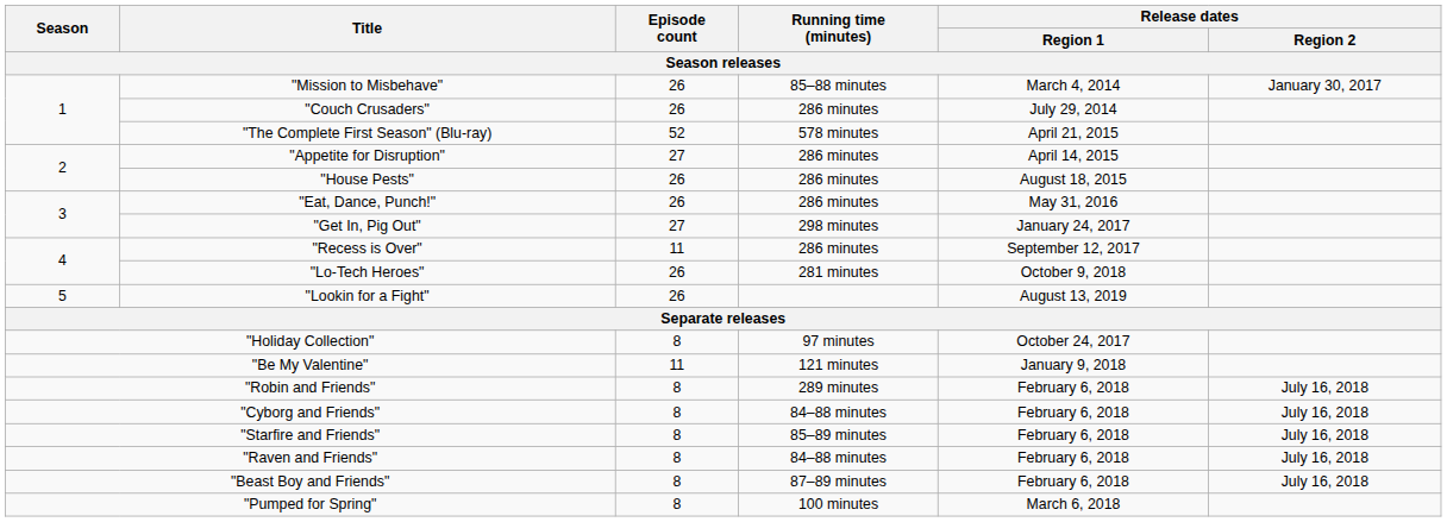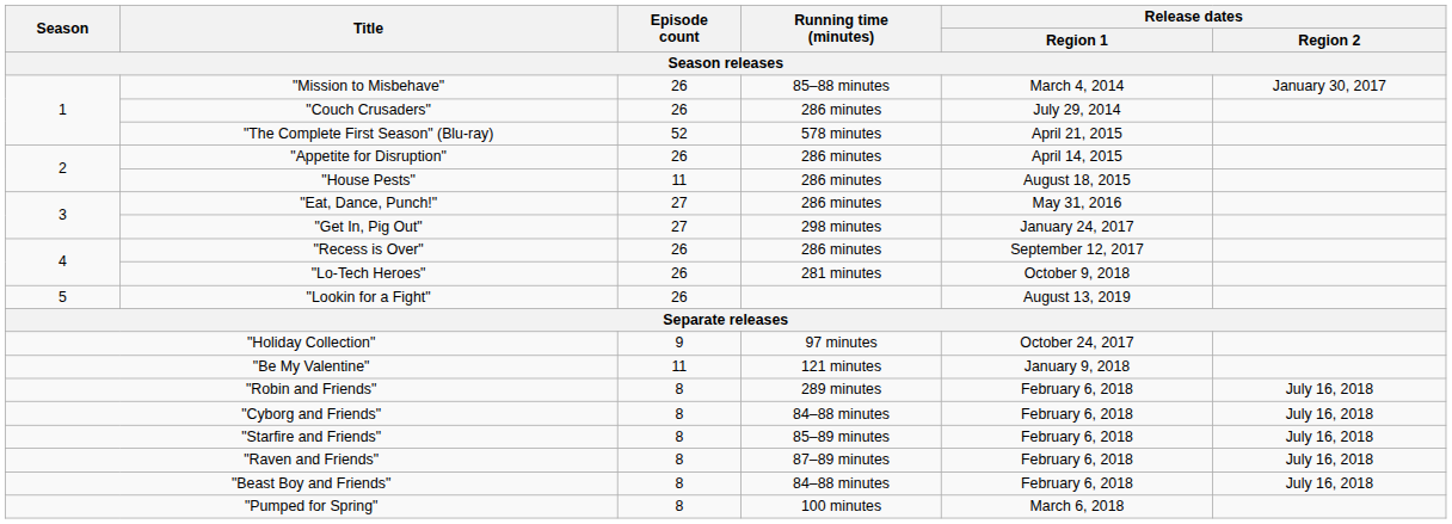 <table class="wikitable" style="text-align:center; width:99%">
 <tr>
 <th rowspan="2">Season</th>
 <th rowspan="2">Title</th>
 <th rowspan="2">Episode<br>count</th>
 <th rowspan="2">Running time<br>(minutes)</th>
 <th colspan="2">Release dates</th>
 </tr>
 <tr>
 <th scope="col">Region 1</th>
 <th scope="col">Region 2</th>
 </tr>
 <tr>
 <th colspan="6">Season releases</th>
 </tr>
 <tr>
 <td rowspan="3">1</td>
 <td>"Mission to Misbehave"</td>
 <td>26</td>
 <td>85–88 minutes</td>
 <td>March 4, 2014</td>
 <td>January 30, 2017</td>
 </tr>
 <tr>
 <td>"Couch Crusaders"</td>
 <td>26</td>
 <td>286 minutes</td>
 <td>July 29, 2014</td>
 <td></td>
 </tr>
 <tr>
 <td>"The Complete First Season" (Blu-ray)</td>
 <td>52</td>
 <td>578 minutes</td>
 <td>April 21, 2015</td>
 <td></td>
 </tr>
 <tr>
 <td rowspan="2">2</td>
 <td>"Appetite for Disruption"</td>
-<td>27</td>
+<td>26</td>
 <td>286 minutes</td>
 <td>April 14, 2015</td>
 <td></td>
 </tr>
 <tr>
 <td>"House Pests"</td>
-<td>26</td>
+<td>11</td>
 <td>286 minutes</td>
 <td>August 18, 2015</td>
 <td></td>
 </tr>
 <tr>
 <td rowspan="2">3</td>
 <td>"Eat, Dance, Punch!"</td>
-<td>26</td>
+<td>27</td>
 <td>286 minutes</td>
 <td>May 31, 2016</td>
 <td></td>
 </tr>
 <tr>
 <td>"Get In, Pig Out"</td>
 <td>27</td>
 <td>298 minutes</td>
 <td>January 24, 2017</td>
 <td></td>
 </tr>
 <tr>
 <td rowspan="2">4</td>
 <td>"Recess is Over"</td>
-<td>11</td>
+<td>26</td>
 <td>286 minutes</td>
 <td>September 12, 2017</td>
 <td></td>
 </tr>
 <tr>
 <td>"Lo-Tech Heroes"</td>
 <td>26</td>
 <td>281 minutes</td>
 <td>October 9, 2018</td>
 <td></td>
 </tr>
 <tr>
 <td rowspan="1">5</td>
 <td>"Lookin for a Fight"</td>
 <td>26</td>
 <td></td>
 <td>August 13, 2019</td>
 <td></td>
 </tr>
 <tr>
 <th colspan="6">Separate releases</th>
 </tr>
 <tr>
 <td colspan="2">"Holiday Collection"</td>
-<td>8</td>
+<td>9</td>
 <td>97 minutes</td>
 <td>October 24, 2017</td>
 <td></td>
 </tr>
 <tr>
 <td colspan="2">"Be My Valentine"</td>
 <td>11</td>
 <td>121 minutes</td>
 <td>January 9, 2018</td>
 <td></td>
 </tr>
 <tr>
 <td colspan="2">"Robin and Friends"</td>
 <td>8</td>
 <td>289 minutes</td>
 <td>February 6, 2018</td>
 <td>July 16, 2018</td>
 </tr>
 <tr>
 <td colspan="2">"Cyborg and Friends"</td>
 <td>8</td>
 <td>84–88 minutes</td>
 <td>February 6, 2018</td>
 <td>July 16, 2018</td>
 </tr>
 <tr>
 <td colspan="2">"Starfire and Friends"</td>
 <td>8</td>
 <td>85–89 minutes</td>
 <td>February 6, 2018</td>
 <td>July 16, 2018</td>
 </tr>
 <tr>
 <td colspan="2">"Raven and Friends"</td>
 <td>8</td>
-<td>84–88 minutes</td>
+<td>87–89 minutes</td>
 <td>February 6, 2018</td>
 <td>July 16, 2018</td>
 </tr>
 <tr>
 <td colspan="2">"Beast Boy and Friends"</td>
 <td>8</td>
-<td>87–89 minutes</td>
+<td>84–88 minutes</td>
 <td>February 6, 2018</td>
 <td>July 16, 2018</td>
 </tr>
 <tr>
 <td colspan="2">"Pumped for Spring"</td>
 <td>8</td>
 <td>100 minutes</td>
 <td>March 6, 2018</td>
 <td></td>
 </tr>
 </table>
